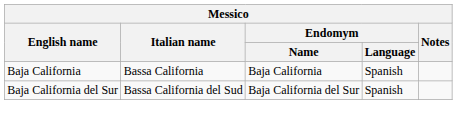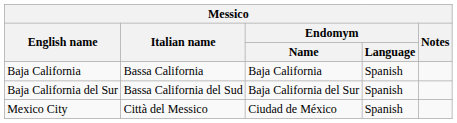 <table class="wikitable sortable">
 <tr>
 <th colspan="5"> Messico</th>
 </tr>
 <tr>
 <th rowspan="2">English name</th>
 <th rowspan="2">Italian name</th>
 <th colspan="2">Endomym</th>
 <th rowspan="2">Notes</th>
 </tr>
 <tr>
 <th>Name</th>
 <th>Language</th>
 </tr>
 <tr>
 <td>Baja California</td>
 <td>Bassa California</td>
 <td>Baja California</td>
 <td>Spanish</td>
 <td></td>
 </tr>
 <tr>
 <td>Baja California del Sur</td>
 <td>Bassa California del Sud</td>
 <td>Baja California del Sur</td>
 <td>Spanish</td>
 <td></td>
 </tr>
+<tr>
+<td>Mexico City</td>
+<td>Città del Messico</td>
+<td>Ciudad de México</td>
+<td>Spanish</td>
+<td></td>
+</tr>
 </table>
